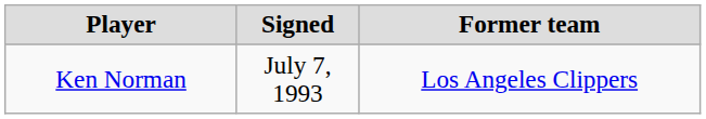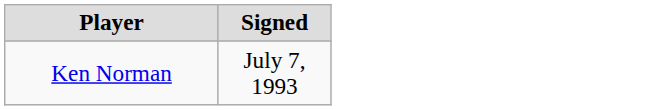 <table class="wikitable" style="text-align: center">
 <tr style="text-align:center; background:#ddd;">
 <td style="width:140px"><strong>Player</strong></td>
 <td style="width:70px"><strong>Signed</strong></td>
-<td style="width:210px"><strong>Former team</strong></td>
 </tr>
 <tr>
 <td><a href='#'>Ken Norman</a></td>
 <td>July 7, 1993</td>
-<td><a href='#'>Los Angeles Clippers</a></td>
 </tr>
 </table>
